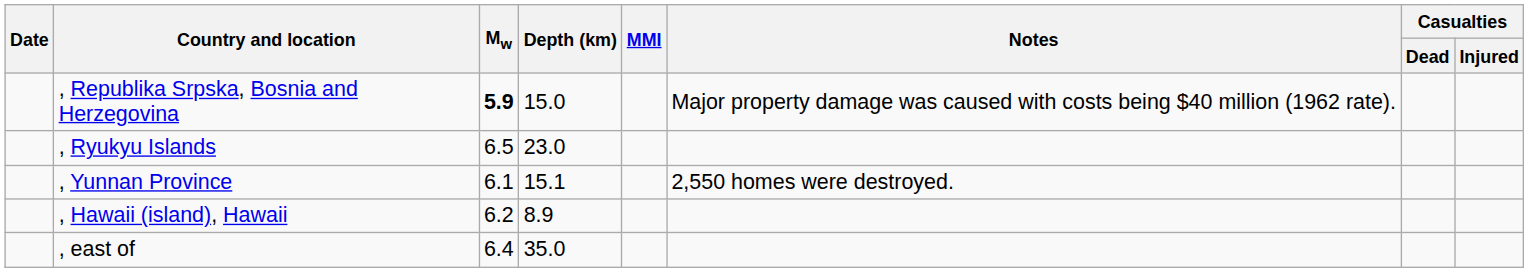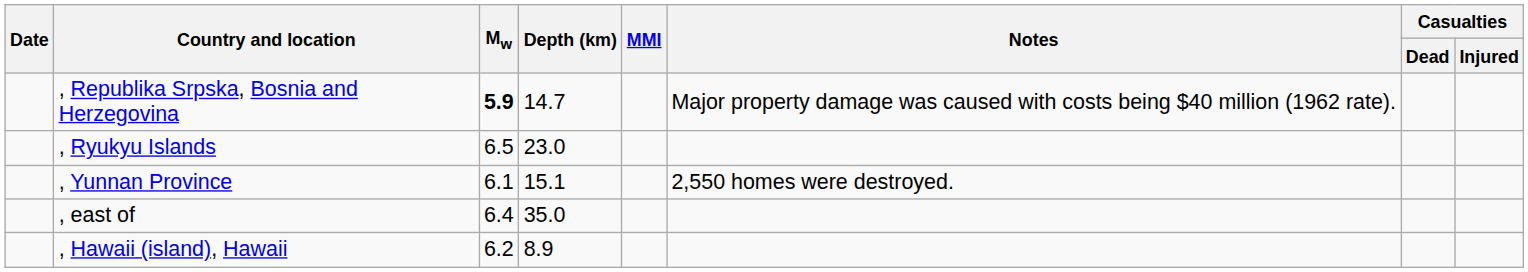 <table class="wikitable sortable sort-under" style="border:1px black; margin-left:1em;">
 <tr>
 <th rowspan="2"><small>Date</small></th>
 <th rowspan="2" style="width: 310px"><small>Country and location</small></th>
 <th rowspan="2"><small>M<sub>w</sub></small></th>
 <th rowspan="2"><small>Depth (km)</small></th>
 <th rowspan="2"><small><a href='#'>MMI</a></small></th>
 <th rowspan="2" class="unsortable"><small>Notes</small></th>
 <th colspan="2"><small>Casualties</small></th>
 </tr>
 <tr>
 <th><small>Dead</small></th>
 <th><small>Injured</small></th>
 </tr>
 <tr>
 <td></td>
 <td>, <a href='#'>Republika Srpska</a>, <a href='#'>Bosnia and Herzegovina</a></td>
 <td><strong>5.9</strong></td>
-<td>15.0</td>
+<td>14.7</td>
 <td></td>
 <td>Major property damage was caused with costs being $40 million (1962 rate).</td>
 <td></td>
 <td></td>
 </tr>
 <tr>
 <td></td>
 <td>, <a href='#'>Ryukyu Islands</a></td>
 <td>6.5</td>
 <td>23.0</td>
 <td></td>
 <td></td>
 <td></td>
 <td></td>
 </tr>
 <tr>
 <td></td>
 <td>, <a href='#'>Yunnan Province</a></td>
 <td>6.1</td>
 <td>15.1</td>
 <td></td>
 <td>2,550 homes were destroyed.</td>
 <td></td>
 <td></td>
 </tr>
 <tr>
 <td></td>
+<td>, east of</td>
+<td>6.4</td>
+<td>35.0</td>
+<td></td>
+<td></td>
+<td></td>
+<td></td>
+</tr>
+<tr>
+<td></td>
 <td>, <a href='#'>Hawaii (island)</a>, <a href='#'>Hawaii</a></td>
 <td>6.2</td>
 <td>8.9</td>
 <td></td>
 <td></td>
 <td></td>
 <td></td>
 </tr>
-<tr>
-<td></td>
-<td>, east of</td>
-<td>6.4</td>
-<td>35.0</td>
-<td></td>
-<td></td>
-<td></td>
-<td></td>
-</tr>
 </table>
